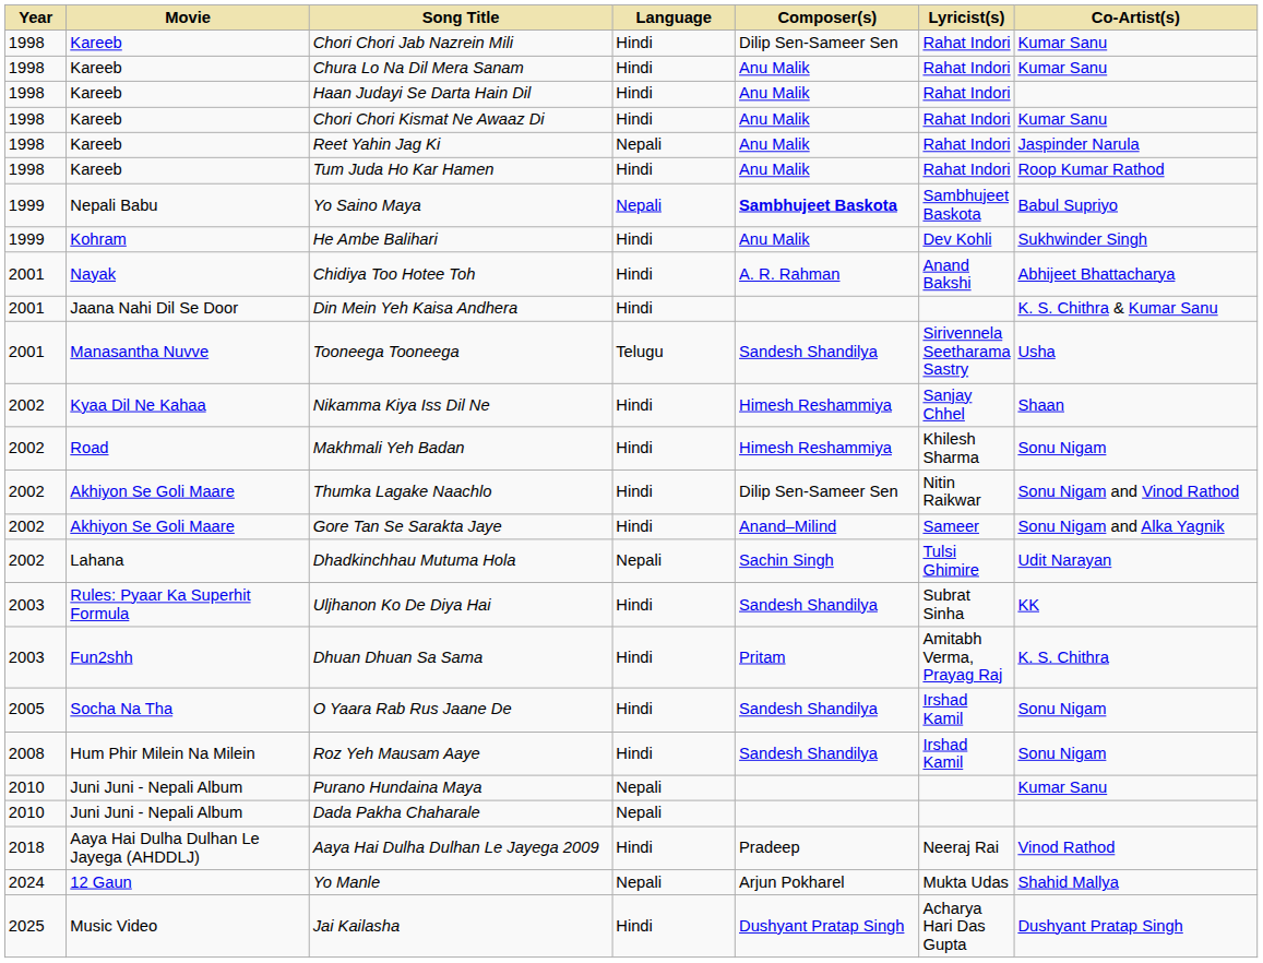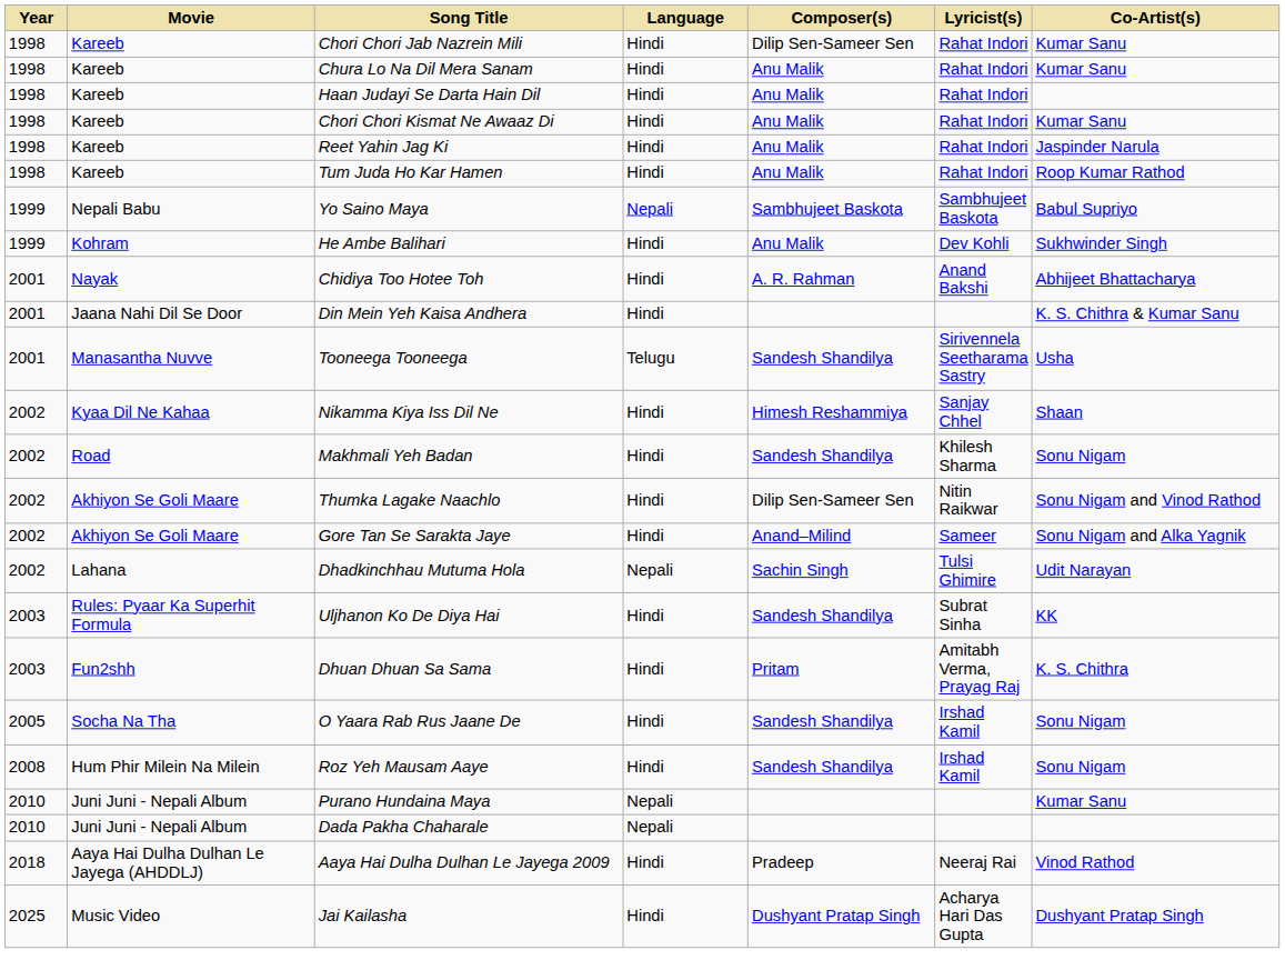 <table class="wikitable sortable plainrowheaders">
 <tr>
 <th scope="col" style="background-color:#EFE4B0;width:5%;">Year</th>
 <th scope="col" style="background-color:#EFE4B0;width:20%;">Movie</th>
 <th scope="col" style="background-color:#EFE4B0;width:25%;">Song Title</th>
 <th scope="col" style="background-color:#EFE4B0;width:10%;">Language</th>
 <th scope="col" style="background-color:#EFE4B0;width:15%;">Composer(s)</th>
 <th scope="col" style="background-color:#EFE4B0;width:5%;">Lyricist(s)</th>
 <th scope="col" style="background-color:#EFE4B0;width:30%;">Co-Artist(s)</th>
 </tr>
 <tr>
 <td>1998</td>
 <td><a href='#'>Kareeb</a></td>
 <td><em>Chori Chori Jab Nazrein Mili</em></td>
 <td>Hindi</td>
 <td>Dilip Sen-Sameer Sen</td>
 <td><a href='#'>Rahat Indori</a></td>
 <td><a href='#'>Kumar Sanu</a></td>
 </tr>
 <tr>
 <td>1998</td>
 <td>Kareeb</td>
 <td><em>Chura Lo Na Dil Mera Sanam</em></td>
 <td>Hindi</td>
 <td><a href='#'>Anu Malik</a></td>
 <td><a href='#'>Rahat Indori</a></td>
 <td><a href='#'>Kumar Sanu</a></td>
 </tr>
 <tr>
 <td>1998</td>
 <td>Kareeb</td>
 <td><em>Haan Judayi Se Darta Hain Dil</em></td>
 <td>Hindi</td>
 <td><a href='#'>Anu Malik</a></td>
 <td><a href='#'>Rahat Indori</a></td>
 <td></td>
 </tr>
 <tr>
 <td>1998</td>
 <td>Kareeb</td>
 <td><em>Chori Chori Kismat Ne Awaaz Di</em></td>
 <td>Hindi</td>
 <td><a href='#'>Anu Malik</a></td>
 <td><a href='#'>Rahat Indori</a></td>
 <td><a href='#'>Kumar Sanu</a></td>
 </tr>
 <tr>
 <td>1998</td>
 <td>Kareeb</td>
 <td><em>Reet Yahin Jag Ki</em></td>
-<td>Nepali</td>
+<td>Hindi</td>
 <td><a href='#'>Anu Malik</a></td>
 <td><a href='#'>Rahat Indori</a></td>
 <td><a href='#'>Jaspinder Narula</a></td>
 </tr>
 <tr>
 <td>1998</td>
 <td>Kareeb</td>
 <td><em>Tum Juda Ho Kar Hamen</em></td>
 <td>Hindi</td>
 <td><a href='#'>Anu Malik</a></td>
 <td><a href='#'>Rahat Indori</a></td>
 <td><a href='#'>Roop Kumar Rathod</a></td>
 </tr>
 <tr>
 <td>1999</td>
 <td>Nepali Babu</td>
 <td><em>Yo Saino Maya</em></td>
 <td><a href='#'>Nepali</a></td>
-<td><strong><a href='#'>Sambhujeet Baskota</a></strong></td>
+<td><a href='#'>Sambhujeet Baskota</a></td>
 <td><a href='#'>Sambhujeet Baskota</a></td>
 <td><a href='#'>Babul Supriyo</a></td>
 </tr>
 <tr>
 <td>1999</td>
 <td><a href='#'>Kohram</a></td>
 <td><em>He Ambe Balihari</em></td>
 <td>Hindi</td>
 <td><a href='#'>Anu Malik</a></td>
 <td><a href='#'>Dev Kohli</a></td>
 <td><a href='#'>Sukhwinder Singh</a></td>
 </tr>
 <tr>
 <td>2001</td>
 <td><a href='#'>Nayak</a></td>
 <td><em>Chidiya Too Hotee Toh</em></td>
 <td>Hindi</td>
 <td><a href='#'>A. R. Rahman</a></td>
 <td><a href='#'>Anand Bakshi</a></td>
 <td><a href='#'>Abhijeet Bhattacharya</a></td>
 </tr>
 <tr>
 <td>2001</td>
 <td>Jaana Nahi Dil Se Door</td>
 <td><em>Din Mein Yeh Kaisa Andhera</em></td>
 <td>Hindi</td>
 <td></td>
 <td></td>
 <td><a href='#'>K. S. Chithra</a> & <a href='#'>Kumar Sanu</a></td>
 </tr>
 <tr>
 <td>2001</td>
 <td><a href='#'>Manasantha Nuvve</a></td>
 <td><em>Tooneega Tooneega</em></td>
 <td>Telugu</td>
 <td><a href='#'>Sandesh Shandilya</a></td>
 <td><a href='#'>Sirivennela Seetharama Sastry</a></td>
 <td><a href='#'>Usha</a></td>
 </tr>
 <tr>
 <td>2002</td>
 <td><a href='#'>Kyaa Dil Ne Kahaa</a></td>
 <td><em>Nikamma Kiya Iss Dil Ne</em></td>
 <td>Hindi</td>
 <td><a href='#'>Himesh Reshammiya</a></td>
 <td><a href='#'>Sanjay Chhel</a></td>
 <td><a href='#'>Shaan</a></td>
 </tr>
 <tr>
 <td>2002</td>
 <td><a href='#'>Road</a></td>
 <td><em>Makhmali Yeh Badan</em></td>
 <td>Hindi</td>
-<td><a href='#'>Himesh Reshammiya</a></td>
+<td><a href='#'>Sandesh Shandilya</a></td>
 <td>Khilesh Sharma</td>
 <td><a href='#'>Sonu Nigam</a></td>
 </tr>
 <tr>
 <td>2002</td>
 <td><a href='#'>Akhiyon Se Goli Maare</a></td>
 <td><em>Thumka Lagake Naachlo</em></td>
 <td>Hindi</td>
 <td>Dilip Sen-Sameer Sen</td>
 <td>Nitin Raikwar</td>
 <td><a href='#'>Sonu Nigam</a> and <a href='#'>Vinod Rathod</a></td>
 </tr>
 <tr>
 <td>2002</td>
 <td><a href='#'>Akhiyon Se Goli Maare</a></td>
 <td><em>Gore Tan Se Sarakta Jaye</em></td>
 <td>Hindi</td>
 <td><a href='#'>Anand–Milind</a></td>
 <td><a href='#'>Sameer</a></td>
 <td><a href='#'>Sonu Nigam</a> and <a href='#'>Alka Yagnik</a></td>
 </tr>
 <tr>
 <td>2002</td>
 <td>Lahana</td>
 <td><em>Dhadkinchhau Mutuma Hola</em></td>
 <td>Nepali</td>
 <td><a href='#'>Sachin Singh</a></td>
 <td><a href='#'>Tulsi Ghimire</a></td>
 <td><a href='#'>Udit Narayan</a></td>
 </tr>
 <tr>
 <td>2003</td>
 <td><a href='#'>Rules: Pyaar Ka Superhit Formula</a></td>
 <td><em>Uljhanon Ko De Diya Hai</em></td>
 <td>Hindi</td>
 <td><a href='#'>Sandesh Shandilya</a></td>
 <td>Subrat Sinha</td>
 <td><a href='#'>KK</a></td>
 </tr>
 <tr>
 <td>2003</td>
 <td><a href='#'>Fun2shh</a></td>
 <td><em>Dhuan Dhuan Sa Sama</em></td>
 <td>Hindi</td>
 <td><a href='#'>Pritam</a></td>
 <td>Amitabh Verma, <a href='#'>Prayag Raj</a></td>
 <td><a href='#'>K. S. Chithra</a></td>
 </tr>
 <tr>
 <td>2005</td>
 <td><a href='#'>Socha Na Tha</a></td>
 <td><em>O Yaara Rab Rus Jaane De</em></td>
 <td>Hindi</td>
 <td><a href='#'>Sandesh Shandilya</a></td>
 <td><a href='#'>Irshad Kamil</a></td>
 <td><a href='#'>Sonu Nigam</a></td>
 </tr>
 <tr>
 <td>2008</td>
 <td>Hum Phir Milein Na Milein</td>
 <td><em>Roz Yeh Mausam Aaye</em></td>
 <td>Hindi</td>
 <td><a href='#'>Sandesh Shandilya</a></td>
 <td><a href='#'>Irshad Kamil</a></td>
 <td><a href='#'>Sonu Nigam</a></td>
 </tr>
 <tr>
 <td>2010</td>
 <td>Juni Juni - Nepali Album</td>
 <td><em>Purano Hundaina Maya</em></td>
 <td>Nepali</td>
 <td></td>
 <td></td>
 <td><a href='#'>Kumar Sanu</a></td>
 </tr>
 <tr>
 <td>2010</td>
 <td>Juni Juni - Nepali Album</td>
 <td><em>Dada Pakha Chaharale</em></td>
 <td>Nepali</td>
 <td></td>
 <td></td>
 <td></td>
 </tr>
 <tr>
 <td>2018</td>
 <td>Aaya Hai Dulha Dulhan Le Jayega (AHDDLJ)</td>
 <td><em>Aaya Hai Dulha Dulhan Le Jayega 2009</em></td>
 <td>Hindi</td>
 <td>Pradeep</td>
 <td>Neeraj Rai</td>
 <td><a href='#'>Vinod Rathod</a></td>
 </tr>
 <tr>
-<td>2024</td>
-<td><a href='#'>12 Gaun</a></td>
-<td><em>Yo Manle</em></td>
-<td>Nepali</td>
-<td>Arjun Pokharel</td>
-<td>Mukta Udas</td>
-<td><a href='#'>Shahid Mallya</a></td>
-</tr>
-<tr>
 <td>2025</td>
 <td>Music Video</td>
 <td><em>Jai Kailasha</em></td>
 <td>Hindi</td>
 <td><a href='#'>Dushyant Pratap Singh</a></td>
 <td>Acharya Hari Das Gupta</td>
 <td><a href='#'>Dushyant Pratap Singh</a></td>
 </tr>
 </table>
